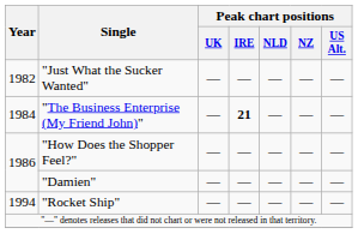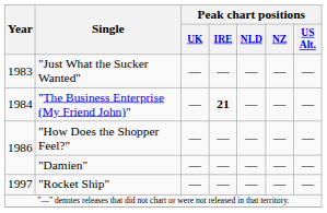 <table class="wikitable" style="text-align: center; ">
 <tr>
 <th rowspan="2">Year</th>
 <th rowspan="2" width="180">Single</th>
 <th colspan="5">Peak chart positions</th>
 </tr>
 <tr style="font-size: smaller; ">
 <th width="30"><a href='#'>UK</a></th>
 <th width="30"><a href='#'>IRE</a></th>
 <th width="30"><a href='#'>NLD</a></th>
 <th width="30"><a href='#'>NZ</a></th>
 <th width="30"><a href='#'>US Alt.</a></th>
 </tr>
 <tr>
-<td rowspan="1">1982</td>
+<td rowspan="1">1983</td>
 <td align="left">"Just What the Sucker Wanted"</td>
 <td>—</td>
 <td>—</td>
 <td>—</td>
 <td>—</td>
 <td>—</td>
 </tr>
 <tr>
 <td rowspan="1">1984</td>
 <td align="left">"<a href='#'>The Business Enterprise (My Friend John)</a>"</td>
 <td>—</td>
 <td><strong>21</strong></td>
 <td>—</td>
 <td>—</td>
 <td>—</td>
 </tr>
 <tr>
 <td rowspan="2">1986</td>
 <td align="left">"How Does the Shopper Feel?"</td>
 <td>—</td>
 <td>—</td>
 <td>—</td>
 <td>—</td>
 <td>—</td>
 </tr>
 <tr>
 <td align="left">"Damien"</td>
 <td>—</td>
 <td>—</td>
 <td>—</td>
 <td>—</td>
 <td>—</td>
 </tr>
 <tr>
-<td rowspan="1">1994</td>
+<td rowspan="1">1997</td>
 <td align="left">"Rocket Ship"</td>
 <td>—</td>
 <td>—</td>
 <td>—</td>
 <td>—</td>
 <td>—</td>
 </tr>
 <tr>
 <td align="center" colspan="11" style="font-size: 8pt">"—" denotes releases that did not chart or were not released in that territory.</td>
 </tr>
 <tr>
 </tr>
 </table>
